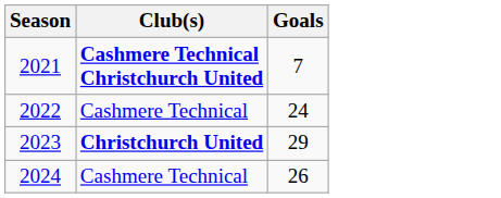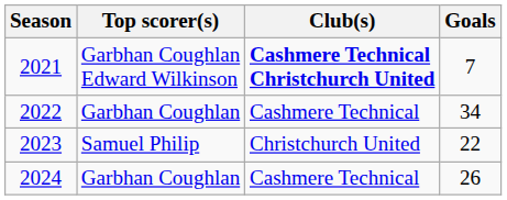 <table class="wikitable" style="text-align:center;">
 <tr>
 <th>Season</th>
+<th>Top scorer(s)</th>
 <th>Club(s)</th>
 <th>Goals</th>
 </tr>
 <tr>
 <td><a href='#'>2021</a></td>
+<td style="text-align:left;"> <a href='#'>Garbhan Coughlan</a><br> <a href='#'>Edward Wilkinson</a></td>
 <td style="text-align:left;"><strong><a href='#'>Cashmere Technical</a><br><a href='#'>Christchurch United</a></strong></td>
 <td>7</td>
 </tr>
 <tr>
 <td><a href='#'>2022</a></td>
+<td style="text-align:left;"> <a href='#'>Garbhan Coughlan</a></td>
 <td style="text-align:left;"><a href='#'>Cashmere Technical</a></td>
-<td>24</td>
+<td>34</td>
 </tr>
 <tr>
 <td><a href='#'>2023</a></td>
-<td style="text-align:left;"><strong><a href='#'>Christchurch United</a></strong></td>
-<td>29</td>
+<td style="text-align:left;"> <a href='#'>Samuel Philip</a></td>
+<td style="text-align:left;"><a href='#'>Christchurch United</a></td>
+<td>22</td>
 </tr>
 <tr>
 <td><a href='#'>2024</a></td>
+<td style="text-align:left;"> <a href='#'>Garbhan Coughlan</a></td>
 <td style="text-align:left;"><a href='#'>Cashmere Technical</a></td>
 <td>26</td>
 </tr>
 </table>
